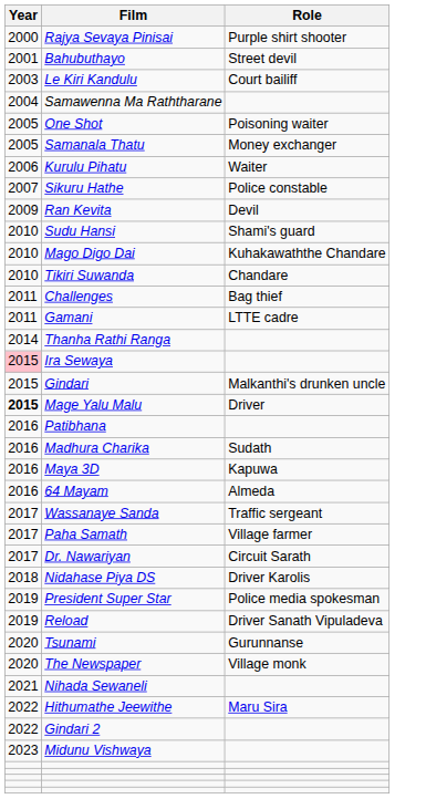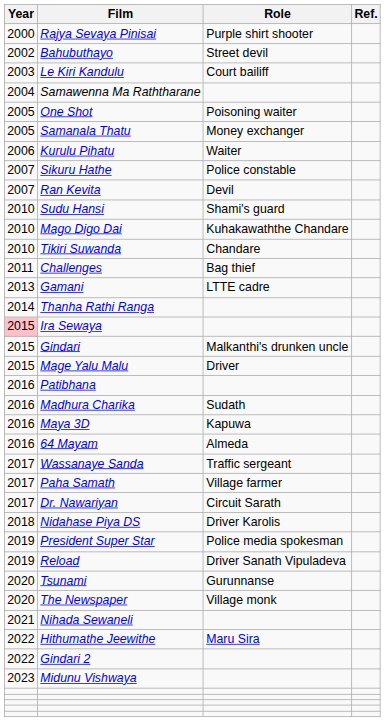 <table class="wikitable">
 <tr>
 <th>Year</th>
 <th>Film</th>
 <th>Role</th>
+<th>Ref.</th>
 </tr>
 <tr>
 <td>2000</td>
 <td><em><a href='#'>Rajya Sevaya Pinisai</a></em></td>
 <td>Purple shirt shooter</td>
+<td></td>
 </tr>
 <tr>
-<td>2001</td>
+<td>2002</td>
 <td><em><a href='#'>Bahubuthayo</a></em></td>
 <td>Street devil</td>
+<td></td>
 </tr>
 <tr>
 <td>2003</td>
 <td><em><a href='#'>Le Kiri Kandulu</a></em></td>
 <td>Court bailiff</td>
+<td></td>
 </tr>
 <tr>
 <td>2004</td>
 <td><em>Samawenna Ma Raththarane</em></td>
+<td></td>
 <td></td>
 </tr>
 <tr>
 <td>2005</td>
 <td><em><a href='#'>One Shot</a></em></td>
 <td>Poisoning waiter</td>
+<td></td>
 </tr>
 <tr>
 <td>2005</td>
 <td><em><a href='#'>Samanala Thatu</a></em></td>
 <td>Money exchanger</td>
+<td></td>
 </tr>
 <tr>
 <td>2006</td>
 <td><em><a href='#'>Kurulu Pihatu</a></em></td>
 <td>Waiter</td>
+<td></td>
 </tr>
 <tr>
 <td>2007</td>
 <td><em><a href='#'>Sikuru Hathe</a></em></td>
 <td>Police constable</td>
+<td></td>
 </tr>
 <tr>
-<td>2009</td>
+<td>2007</td>
 <td><em><a href='#'>Ran Kevita</a></em></td>
 <td>Devil</td>
+<td></td>
 </tr>
 <tr>
 <td>2010</td>
 <td><em><a href='#'>Sudu Hansi</a></em></td>
 <td>Shami's guard</td>
+<td></td>
 </tr>
 <tr>
 <td>2010</td>
 <td><em><a href='#'>Mago Digo Dai</a></em></td>
 <td>Kuhakawaththe Chandare</td>
+<td></td>
 </tr>
 <tr>
 <td>2010</td>
 <td><em><a href='#'>Tikiri Suwanda</a></em></td>
 <td>Chandare</td>
+<td></td>
 </tr>
 <tr>
 <td>2011</td>
 <td><em><a href='#'>Challenges</a></em></td>
 <td>Bag thief</td>
+<td></td>
 </tr>
 <tr>
-<td>2011</td>
+<td>2013</td>
 <td><em><a href='#'>Gamani</a></em></td>
 <td>LTTE cadre</td>
+<td></td>
 </tr>
 <tr>
 <td>2014</td>
 <td><em><a href='#'>Thanha Rathi Ranga</a></em></td>
+<td></td>
 <td></td>
 </tr>
 <tr>
 <td style="background: pink;">2015</td>
 <td><em><a href='#'>Ira Sewaya</a></em></td>
 <td></td>
+<td></td>
 </tr>
 <tr>
 <td>2015</td>
 <td><em><a href='#'>Gindari</a></em></td>
 <td>Malkanthi's drunken uncle</td>
+<td></td>
 </tr>
 <tr>
-<td><strong>2015</strong></td>
+<td>2015</td>
 <td><em><a href='#'>Mage Yalu Malu</a></em></td>
 <td>Driver</td>
+<td></td>
 </tr>
 <tr>
 <td>2016</td>
 <td><em><a href='#'>Patibhana</a></em></td>
+<td></td>
 <td></td>
 </tr>
 <tr>
 <td>2016</td>
 <td><em><a href='#'>Madhura Charika</a></em></td>
 <td>Sudath</td>
+<td></td>
 </tr>
 <tr>
 <td>2016</td>
 <td><em><a href='#'>Maya 3D</a></em></td>
 <td>Kapuwa</td>
+<td></td>
 </tr>
 <tr>
 <td>2016</td>
 <td><em><a href='#'>64 Mayam</a></em></td>
 <td>Almeda</td>
+<td></td>
 </tr>
 <tr>
 <td>2017</td>
 <td><em><a href='#'>Wassanaye Sanda</a></em></td>
 <td>Traffic sergeant</td>
+<td></td>
 </tr>
 <tr>
 <td>2017</td>
 <td><em><a href='#'>Paha Samath</a></em></td>
 <td>Village farmer</td>
+<td></td>
 </tr>
 <tr>
 <td>2017</td>
 <td><em><a href='#'>Dr. Nawariyan</a></em></td>
 <td>Circuit Sarath</td>
+<td></td>
 </tr>
 <tr>
 <td>2018</td>
 <td><em><a href='#'>Nidahase Piya DS</a></em></td>
 <td>Driver Karolis</td>
+<td></td>
 </tr>
 <tr>
 <td>2019</td>
 <td><em><a href='#'>President Super Star</a></em></td>
 <td>Police media spokesman</td>
+<td></td>
 </tr>
 <tr>
 <td>2019</td>
 <td><em><a href='#'>Reload</a></em></td>
 <td>Driver Sanath Vipuladeva</td>
+<td></td>
 </tr>
 <tr>
 <td>2020</td>
 <td><em><a href='#'>Tsunami</a></em></td>
 <td>Gurunnanse</td>
+<td></td>
 </tr>
 <tr>
 <td>2020</td>
 <td><em><a href='#'>The Newspaper</a></em></td>
 <td>Village monk</td>
+<td></td>
 </tr>
 <tr>
 <td>2021</td>
 <td><em><a href='#'>Nihada Sewaneli</a></em></td>
+<td></td>
 <td></td>
 </tr>
 <tr>
 <td>2022</td>
 <td><em><a href='#'>Hithumathe Jeewithe</a></em></td>
 <td><a href='#'>Maru Sira</a></td>
+<td></td>
 </tr>
 <tr>
 <td>2022</td>
 <td><em><a href='#'>Gindari 2</a></em></td>
+<td></td>
 <td></td>
 </tr>
 <tr>
 <td>2023</td>
 <td><em><a href='#'>Midunu Vishwaya</a></em></td>
 <td></td>
+<td></td>
 </tr>
 <tr>
+<td></td>
 <td></td>
 <td></td>
 <td></td>
 </tr>
 <tr>
 <td></td>
 <td></td>
 <td></td>
+<td></td>
 </tr>
 <tr>
+<td></td>
 <td></td>
 <td></td>
 <td></td>
 </tr>
 <tr>
 <td></td>
 <td></td>
 <td></td>
+<td></td>
 </tr>
 <tr>
 <td></td>
 <td></td>
 <td></td>
+<td></td>
 </tr>
 </table>
